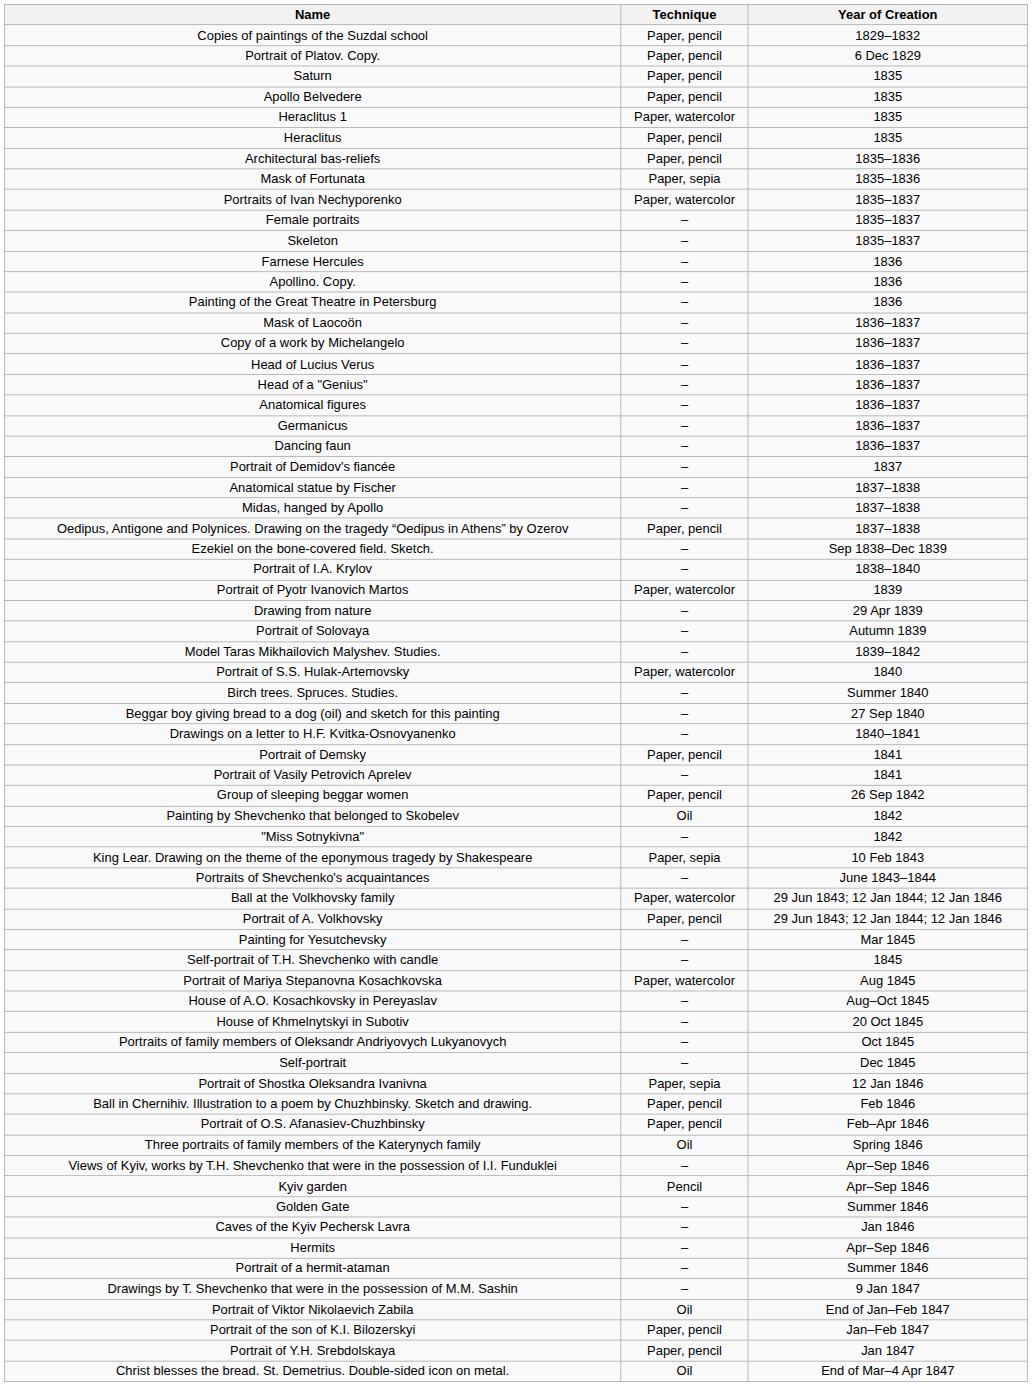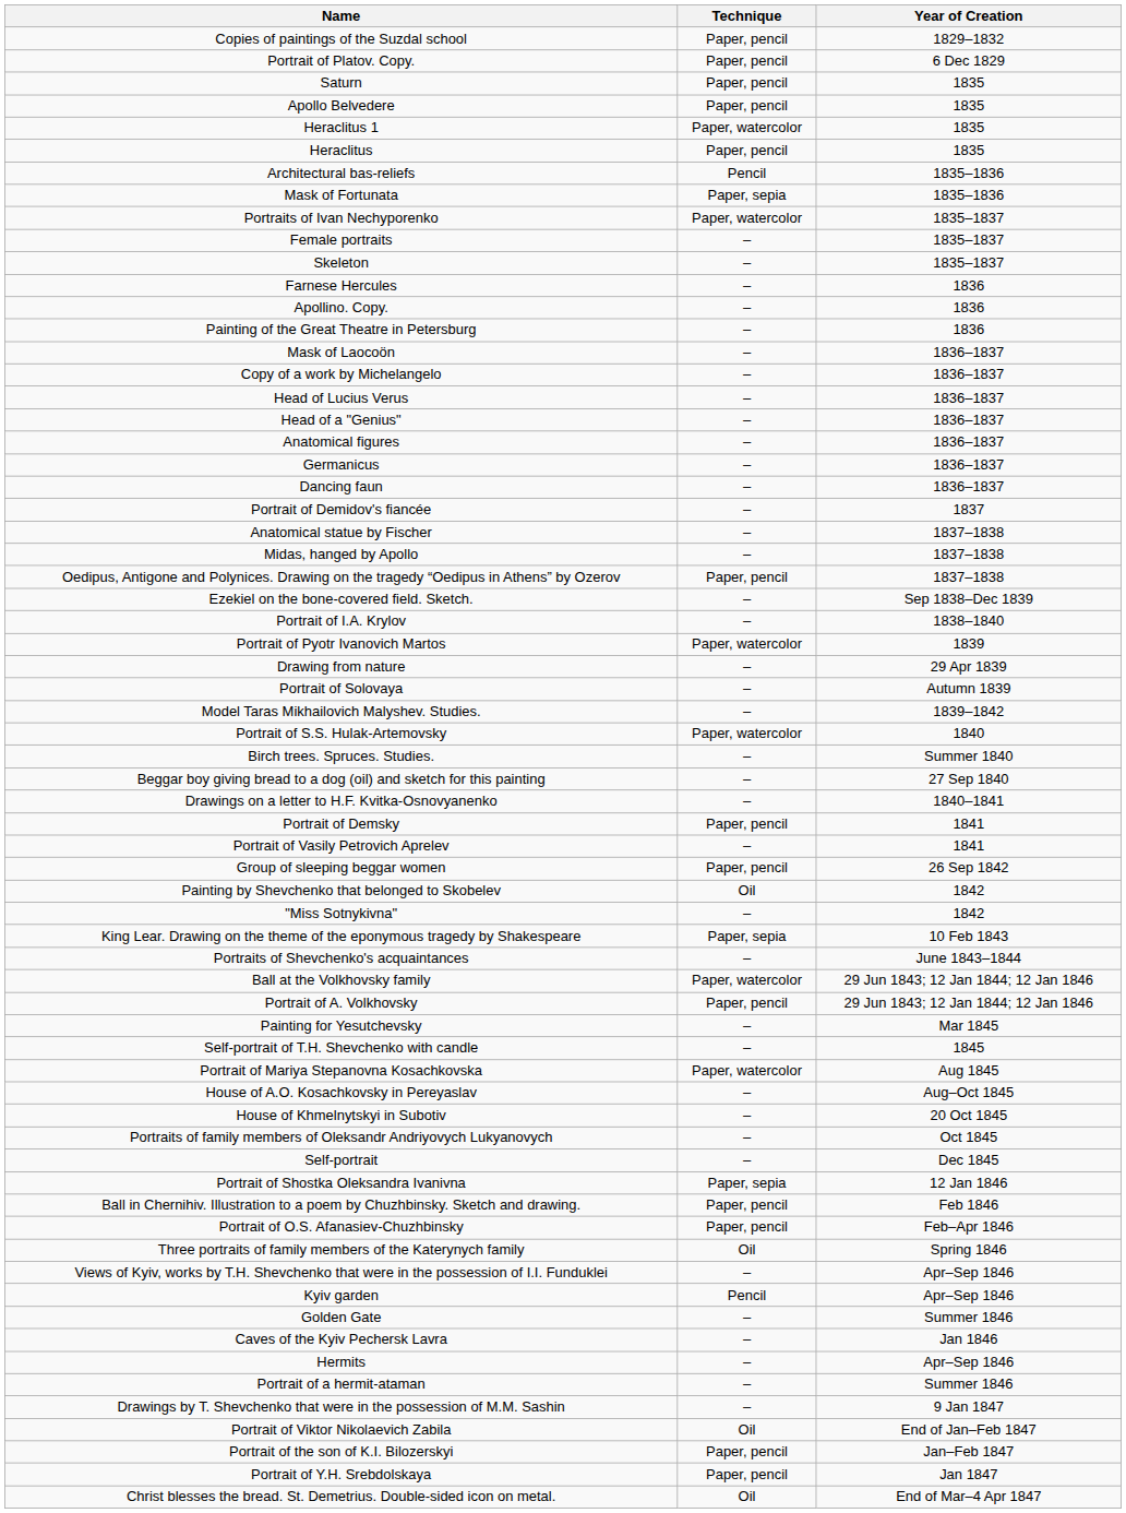 <table class="wikitable sortable" style="width:100%; text-align:center;">
 <tr>
 <th>Name</th>
 <th style="min-width:6em;">Technique</th>
 <th class="unsortable">Year of Creation</th>
 </tr>
 <tr>
 <td>Copies of paintings of the Suzdal school</td>
 <td>Paper, pencil</td>
 <td>1829–1832</td>
 </tr>
 <tr>
 <td>Portrait of Platov. Copy.</td>
 <td>Paper, pencil</td>
 <td>6 Dec 1829</td>
 </tr>
 <tr>
 <td>Saturn</td>
 <td>Paper, pencil</td>
 <td>1835</td>
 </tr>
 <tr>
 <td>Apollo Belvedere</td>
 <td>Paper, pencil</td>
 <td>1835</td>
 </tr>
 <tr>
 <td>Heraclitus 1</td>
 <td>Paper, watercolor</td>
 <td>1835</td>
 </tr>
 <tr>
 <td>Heraclitus</td>
 <td>Paper, pencil</td>
 <td>1835</td>
 </tr>
 <tr>
 <td>Architectural bas-reliefs</td>
-<td>Paper, pencil</td>
+<td>Pencil</td>
 <td>1835–1836</td>
 </tr>
 <tr>
 <td>Mask of Fortunata</td>
 <td>Paper, sepia</td>
 <td>1835–1836</td>
 </tr>
 <tr>
 <td>Portraits of Ivan Nechyporenko</td>
 <td>Paper, watercolor</td>
 <td>1835–1837</td>
 </tr>
 <tr>
 <td>Female portraits</td>
 <td>–</td>
 <td>1835–1837</td>
 </tr>
 <tr>
 <td>Skeleton</td>
 <td>–</td>
 <td>1835–1837</td>
 </tr>
 <tr>
 <td>Farnese Hercules</td>
 <td>–</td>
 <td>1836</td>
 </tr>
 <tr>
 <td>Apollino. Copy.</td>
 <td>–</td>
 <td>1836</td>
 </tr>
 <tr>
 <td>Painting of the Great Theatre in Petersburg</td>
 <td>–</td>
 <td>1836</td>
 </tr>
 <tr>
 <td>Mask of Laocoön</td>
 <td>–</td>
 <td>1836–1837</td>
 </tr>
 <tr>
 <td>Copy of a work by Michelangelo</td>
 <td>–</td>
 <td>1836–1837</td>
 </tr>
 <tr>
 <td>Head of Lucius Verus</td>
 <td>–</td>
 <td>1836–1837</td>
 </tr>
 <tr>
 <td>Head of a "Genius"</td>
 <td>–</td>
 <td>1836–1837</td>
 </tr>
 <tr>
 <td>Anatomical figures</td>
 <td>–</td>
 <td>1836–1837</td>
 </tr>
 <tr>
 <td>Germanicus</td>
 <td>–</td>
 <td>1836–1837</td>
 </tr>
 <tr>
 <td>Dancing faun</td>
 <td>–</td>
 <td>1836–1837</td>
 </tr>
 <tr>
 <td>Portrait of Demidov's fiancée</td>
 <td>–</td>
 <td>1837</td>
 </tr>
 <tr>
 <td>Anatomical statue by Fischer</td>
 <td>–</td>
 <td>1837–1838</td>
 </tr>
 <tr>
 <td>Midas, hanged by Apollo</td>
 <td>–</td>
 <td>1837–1838</td>
 </tr>
 <tr>
 <td>Oedipus, Antigone and Polynices. Drawing on the tragedy “Oedipus in Athens” by Ozerov</td>
 <td>Paper, pencil</td>
 <td>1837–1838</td>
 </tr>
 <tr>
 <td>Ezekiel on the bone-covered field. Sketch.</td>
 <td>–</td>
 <td>Sep 1838–Dec 1839</td>
 </tr>
 <tr>
 <td>Portrait of I.A. Krylov</td>
 <td>–</td>
 <td>1838–1840</td>
 </tr>
 <tr>
 <td>Portrait of Pyotr Ivanovich Martos</td>
 <td>Paper, watercolor</td>
 <td>1839</td>
 </tr>
 <tr>
 <td>Drawing from nature</td>
 <td>–</td>
 <td>29 Apr 1839</td>
 </tr>
 <tr>
 <td>Portrait of Solovaya</td>
 <td>–</td>
 <td>Autumn 1839</td>
 </tr>
 <tr>
 <td>Model Taras Mikhailovich Malyshev. Studies.</td>
 <td>–</td>
 <td>1839–1842</td>
 </tr>
 <tr>
 <td>Portrait of S.S. Hulak-Artemovsky</td>
 <td>Paper, watercolor</td>
 <td>1840</td>
 </tr>
 <tr>
 <td>Birch trees. Spruces. Studies.</td>
 <td>–</td>
 <td>Summer 1840</td>
 </tr>
 <tr>
 <td>Beggar boy giving bread to a dog (oil) and sketch for this painting</td>
 <td>–</td>
 <td>27 Sep 1840</td>
 </tr>
 <tr>
 <td>Drawings on a letter to H.F. Kvitka-Osnovyanenko</td>
 <td>–</td>
 <td>1840–1841</td>
 </tr>
 <tr>
 <td>Portrait of Demsky</td>
 <td>Paper, pencil</td>
 <td>1841</td>
 </tr>
 <tr>
 <td>Portrait of Vasily Petrovich Aprelev</td>
 <td>–</td>
 <td>1841</td>
 </tr>
 <tr>
 <td>Group of sleeping beggar women</td>
 <td>Paper, pencil</td>
 <td>26 Sep 1842</td>
 </tr>
 <tr>
 <td>Painting by Shevchenko that belonged to Skobelev</td>
 <td>Oil</td>
 <td>1842</td>
 </tr>
 <tr>
 <td>"Miss Sotnykivna"</td>
 <td>–</td>
 <td>1842</td>
 </tr>
 <tr>
 <td>King Lear. Drawing on the theme of the eponymous tragedy by Shakespeare</td>
 <td>Paper, sepia</td>
 <td>10 Feb 1843</td>
 </tr>
 <tr>
 <td>Portraits of Shevchenko's acquaintances</td>
 <td>–</td>
 <td>June 1843–1844</td>
 </tr>
 <tr>
 <td>Ball at the Volkhovsky family</td>
 <td>Paper, watercolor</td>
 <td>29 Jun 1843; 12 Jan 1844; 12 Jan 1846</td>
 </tr>
 <tr>
 <td>Portrait of A. Volkhovsky</td>
 <td>Paper, pencil</td>
 <td>29 Jun 1843; 12 Jan 1844; 12 Jan 1846</td>
 </tr>
 <tr>
 <td>Painting for Yesutchevsky</td>
 <td>–</td>
 <td>Mar 1845</td>
 </tr>
 <tr>
 <td>Self-portrait of T.H. Shevchenko with candle</td>
 <td>–</td>
 <td>1845</td>
 </tr>
 <tr>
 <td>Portrait of Mariya Stepanovna Kosachkovska</td>
 <td>Paper, watercolor</td>
 <td>Aug 1845</td>
 </tr>
 <tr>
 <td>House of A.O. Kosachkovsky in Pereyaslav</td>
 <td>–</td>
 <td>Aug–Oct 1845</td>
 </tr>
 <tr>
 <td>House of Khmelnytskyi in Subotiv</td>
 <td>–</td>
 <td>20 Oct 1845</td>
 </tr>
 <tr>
 <td>Portraits of family members of Oleksandr Andriyovych Lukyanovych</td>
 <td>–</td>
 <td>Oct 1845</td>
 </tr>
 <tr>
 <td>Self-portrait</td>
 <td>–</td>
 <td>Dec 1845</td>
 </tr>
 <tr>
 <td>Portrait of Shostka Oleksandra Ivanivna</td>
 <td>Paper, sepia</td>
 <td>12 Jan 1846</td>
 </tr>
 <tr>
 <td>Ball in Chernihiv. Illustration to a poem by Chuzhbinsky. Sketch and drawing.</td>
 <td>Paper, pencil</td>
 <td>Feb 1846</td>
 </tr>
 <tr>
 <td>Portrait of O.S. Afanasiev-Chuzhbinsky</td>
 <td>Paper, pencil</td>
 <td>Feb–Apr 1846</td>
 </tr>
 <tr>
 <td>Three portraits of family members of the Katerynych family</td>
 <td>Oil</td>
 <td>Spring 1846</td>
 </tr>
 <tr>
 <td>Views of Kyiv, works by T.H. Shevchenko that were in the possession of I.I. Funduklei</td>
 <td>–</td>
 <td>Apr–Sep 1846</td>
 </tr>
 <tr>
 <td>Kyiv garden</td>
 <td>Pencil</td>
 <td>Apr–Sep 1846</td>
 </tr>
 <tr>
 <td>Golden Gate</td>
 <td>–</td>
 <td>Summer 1846</td>
 </tr>
 <tr>
 <td>Caves of the Kyiv Pechersk Lavra</td>
 <td>–</td>
 <td>Jan 1846</td>
 </tr>
 <tr>
 <td>Hermits</td>
 <td>–</td>
 <td>Apr–Sep 1846</td>
 </tr>
 <tr>
 <td>Portrait of a hermit-ataman</td>
 <td>–</td>
 <td>Summer 1846</td>
 </tr>
 <tr>
 <td>Drawings by T. Shevchenko that were in the possession of M.M. Sashin</td>
 <td>–</td>
 <td>9 Jan 1847</td>
 </tr>
 <tr>
 <td>Portrait of Viktor Nikolaevich Zabila</td>
 <td>Oil</td>
 <td>End of Jan–Feb 1847</td>
 </tr>
 <tr>
 <td>Portrait of the son of K.I. Bilozerskyi</td>
 <td>Paper, pencil</td>
 <td>Jan–Feb 1847</td>
 </tr>
 <tr>
 <td>Portrait of Y.H. Srebdolskaya</td>
 <td>Paper, pencil</td>
 <td>Jan 1847</td>
 </tr>
 <tr>
 <td>Christ blesses the bread. St. Demetrius. Double-sided icon on metal.</td>
 <td>Oil</td>
 <td>End of Mar–4 Apr 1847</td>
 </tr>
 </table>
